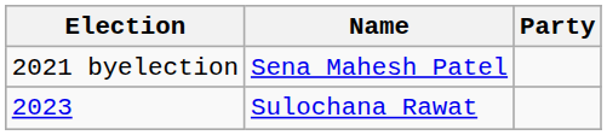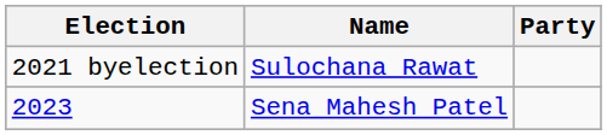 <table class="wikitable sortable">
 <tr>
 <th>Election</th>
 <th>Name</th>
 <th colspan=2>Party</th>
 </tr>
 <tr>
 <td>2021 byelection</td>
-<td><a href='#'>Sena Mahesh Patel</a></td>
+<td><a href='#'>Sulochana Rawat</a></td>
 <td></td>
 </tr>
 <tr>
 <td><a href='#'>2023</a></td>
-<td><a href='#'>Sulochana Rawat</a></td>
+<td><a href='#'>Sena Mahesh Patel</a></td>
 <td></td>
 </tr>
 </table>
